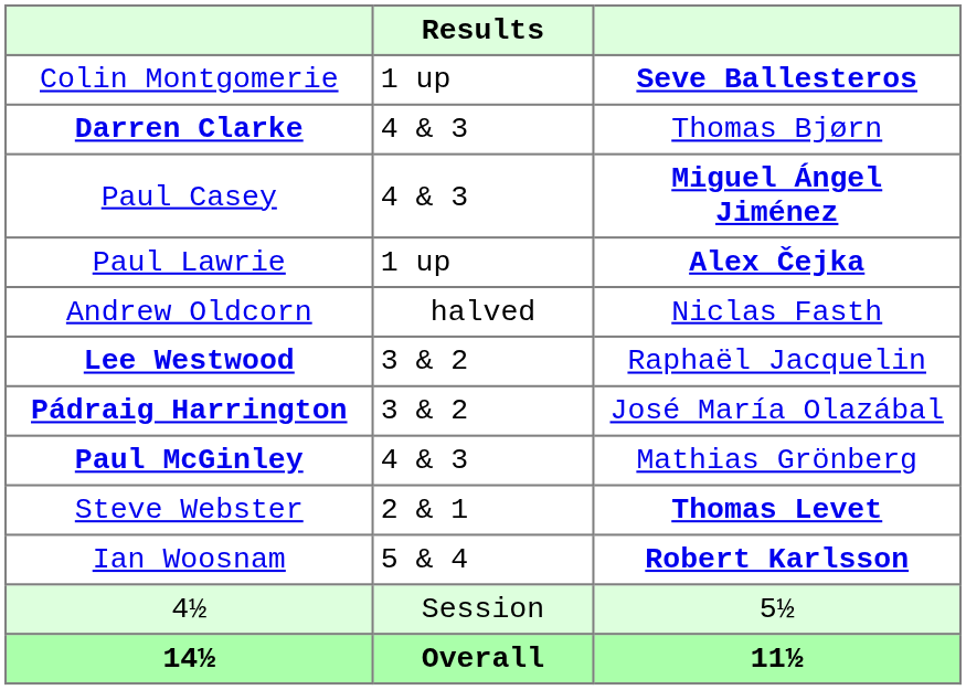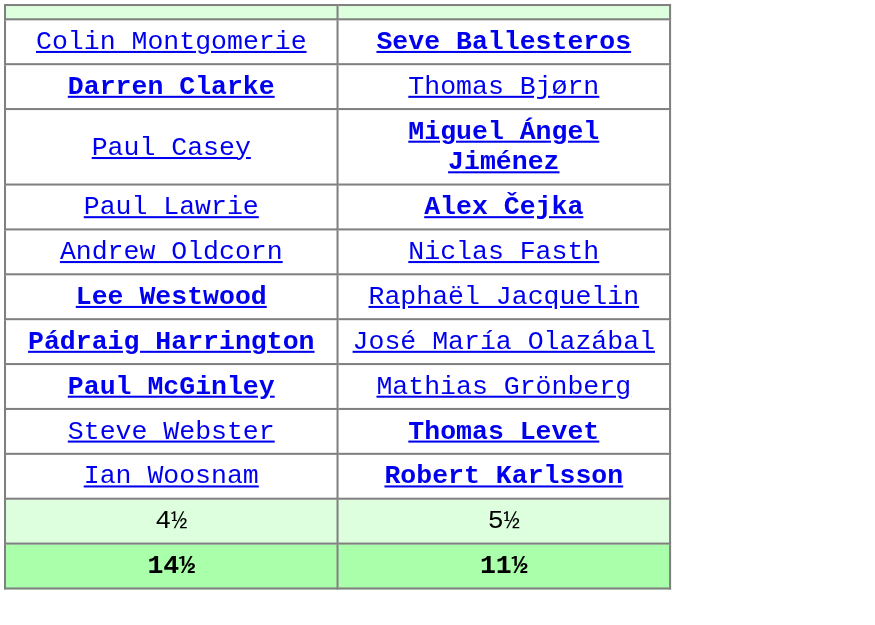 <table border="1" cellpadding="3" style="border-collapse:collapse; text-align:center;">
 <tr style="background:#ddffdd;">
 <th style="width:12em;"> </th>
-<th style="width:7em;">Results</th>
 <th style="width:12em;"></th>
 </tr>
 <tr>
 <td><a href='#'>Colin Montgomerie</a></td>
-<td align=left> 1 up</td>
 <td><strong><a href='#'>Seve Ballesteros</a></strong></td>
 </tr>
 <tr>
 <td><strong><a href='#'>Darren Clarke</a></strong></td>
-<td align=left> 4 & 3</td>
 <td><a href='#'>Thomas Bjørn</a></td>
 </tr>
 <tr>
 <td><a href='#'>Paul Casey</a></td>
-<td align=left> 4 & 3</td>
 <td><strong><a href='#'>Miguel Ángel Jiménez</a></strong></td>
 </tr>
 <tr>
 <td><a href='#'>Paul Lawrie</a></td>
-<td align=left> 1 up</td>
 <td><strong><a href='#'>Alex Čejka</a></strong></td>
 </tr>
 <tr>
 <td><a href='#'>Andrew Oldcorn</a></td>
-<td>halved</td>
 <td><a href='#'>Niclas Fasth</a></td>
 </tr>
 <tr>
 <td><strong><a href='#'>Lee Westwood</a></strong></td>
-<td align=left> 3 & 2</td>
 <td><a href='#'>Raphaël Jacquelin</a></td>
 </tr>
 <tr>
 <td><strong><a href='#'>Pádraig Harrington</a></strong></td>
-<td align=left> 3 & 2</td>
 <td><a href='#'>José María Olazábal</a></td>
 </tr>
 <tr>
 <td><strong><a href='#'>Paul McGinley</a></strong></td>
-<td align=left> 4 & 3</td>
 <td><a href='#'>Mathias Grönberg</a></td>
 </tr>
 <tr>
 <td><a href='#'>Steve Webster</a></td>
-<td align=left> 2 & 1</td>
 <td><strong><a href='#'>Thomas Levet</a></strong></td>
 </tr>
 <tr>
 <td><a href='#'>Ian Woosnam</a></td>
-<td align=left> 5 & 4</td>
 <td><strong><a href='#'>Robert Karlsson</a></strong></td>
 </tr>
 <tr style="background:#ddffdd;">
 <td>4½</td>
-<td>Session</td>
 <td>5½</td>
 </tr>
 <tr style="background:#aaffaa;">
 <th>14½</th>
-<th>Overall</th>
 <th>11½</th>
 </tr>
 </table>
